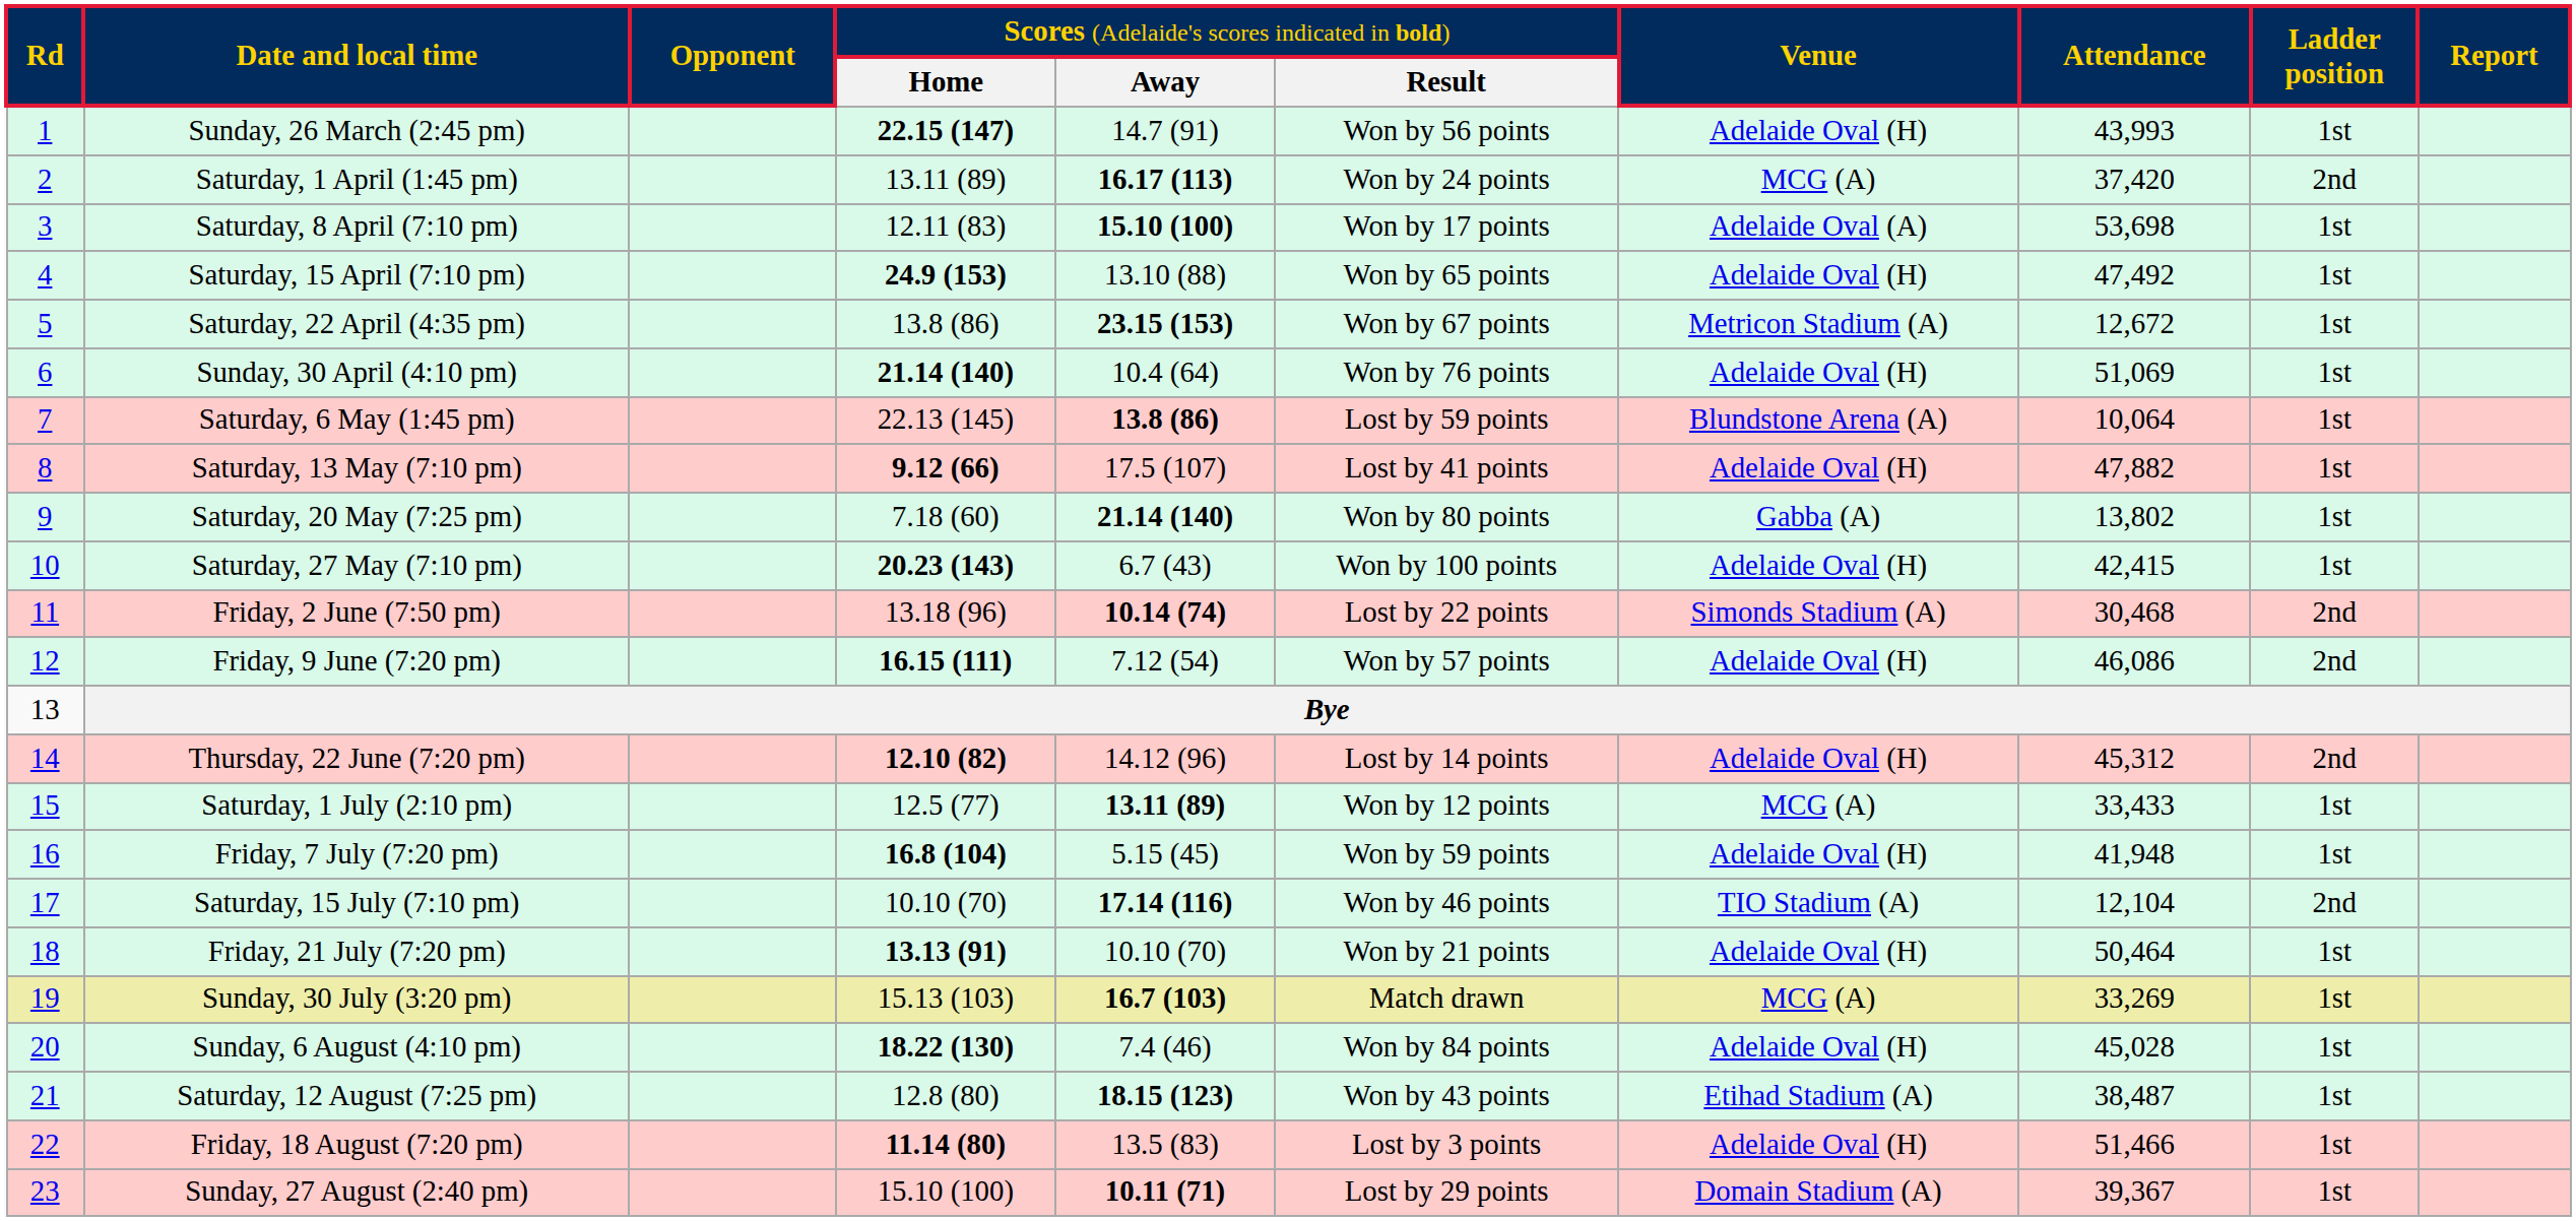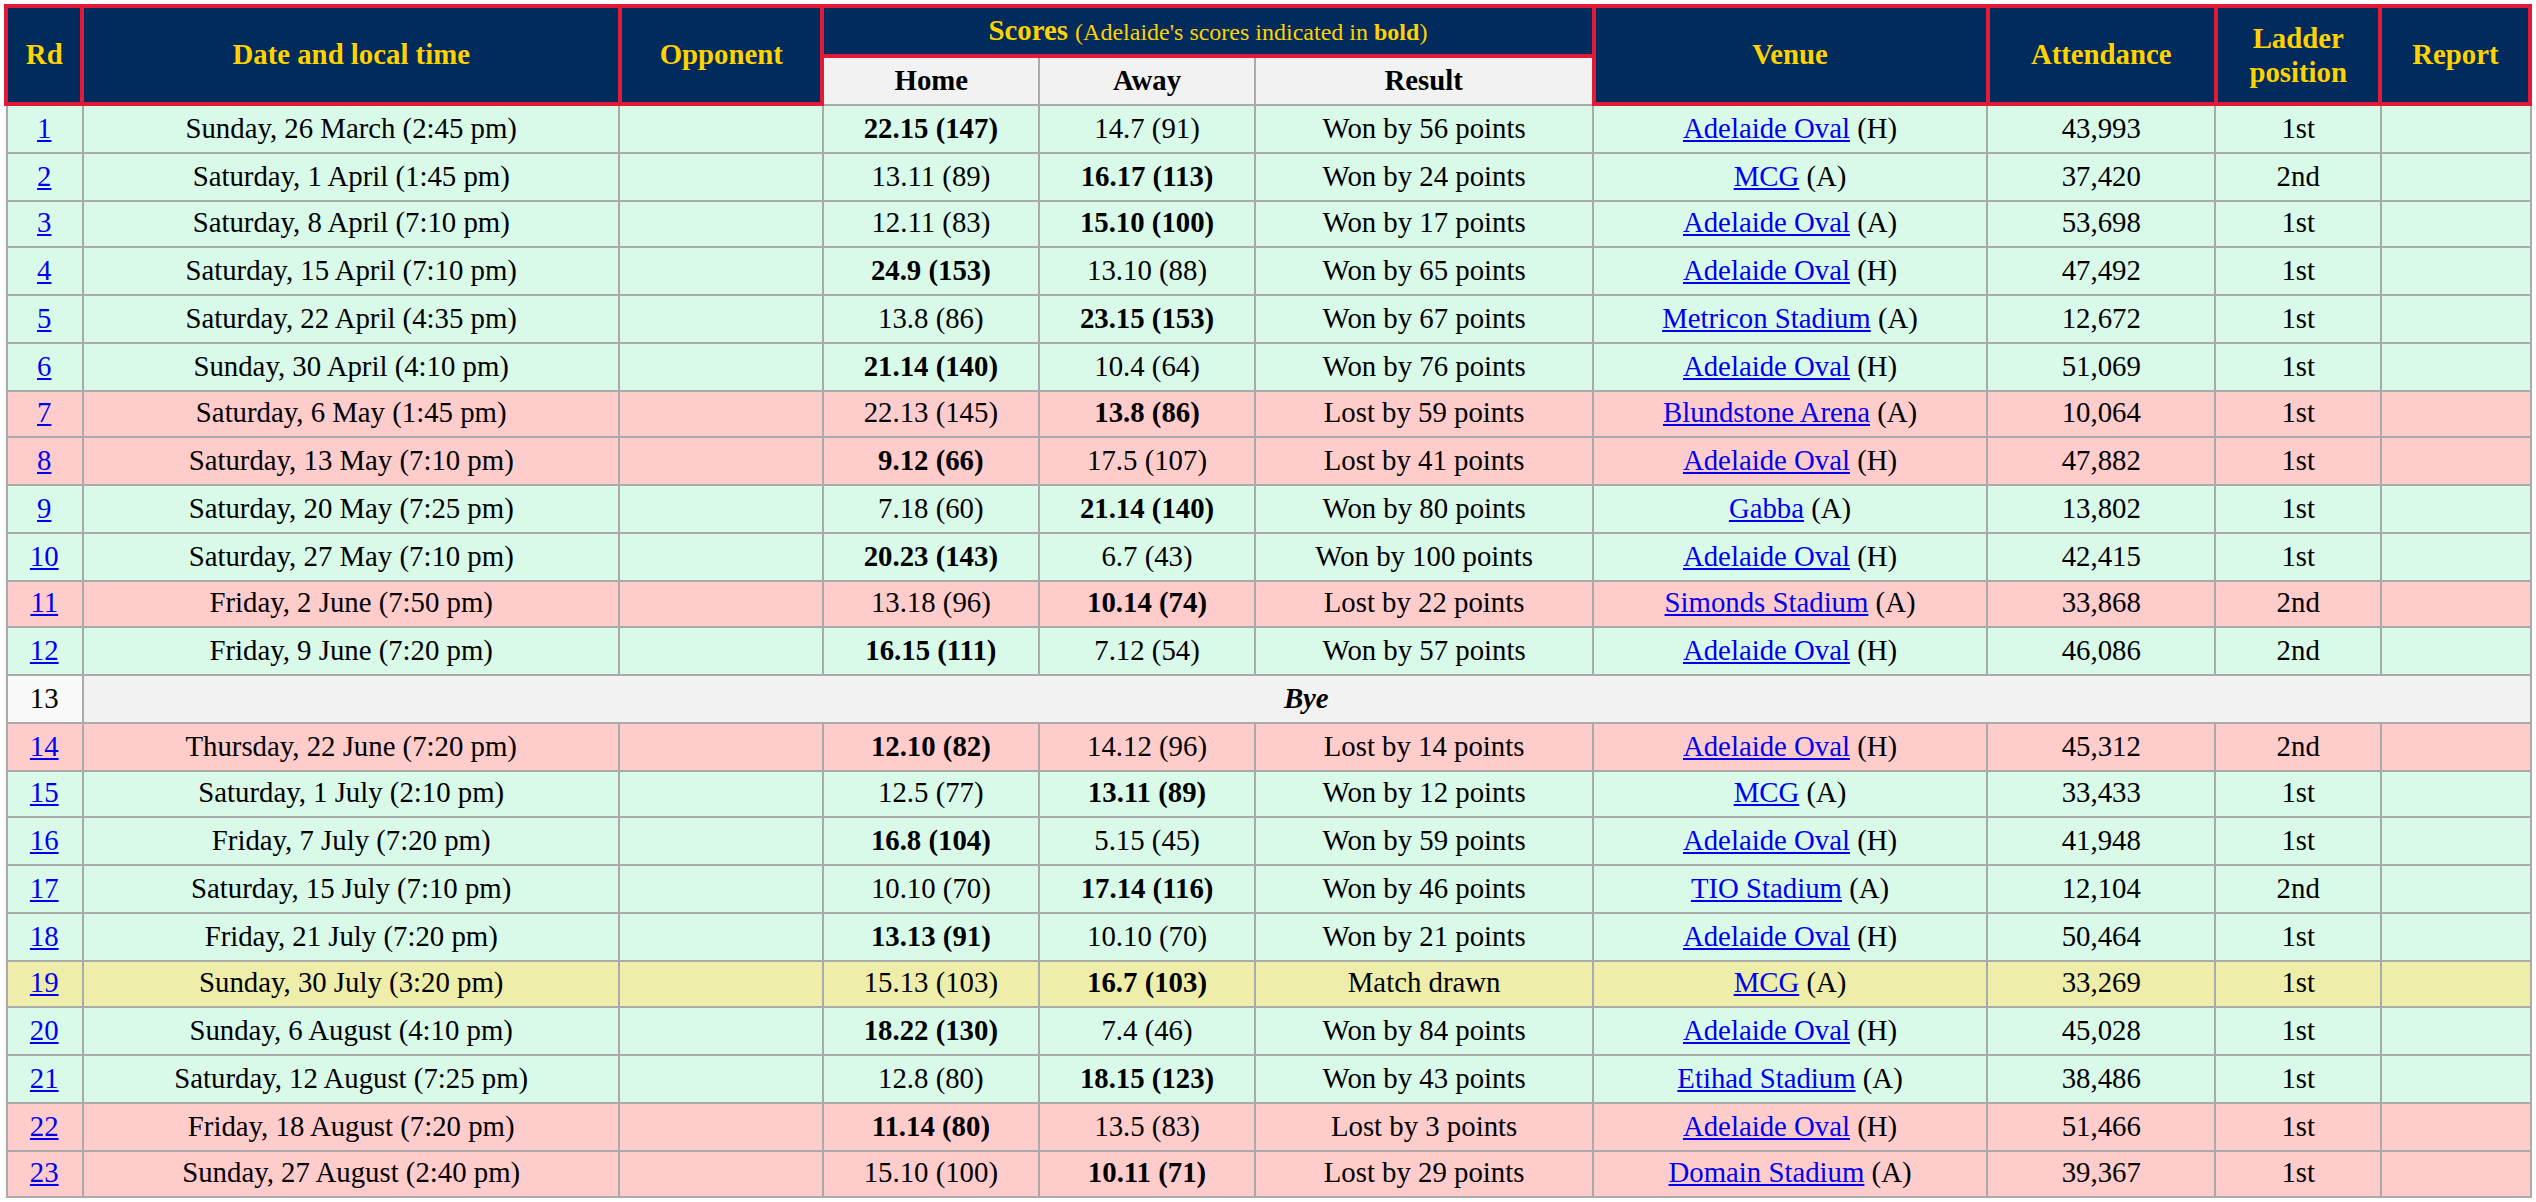 <table class="wikitable sortable" style="font-size:90%; text-align:center; width: 100%; margin-left: auto; margin-right: auto;">
 <tr style="background:#002B5C; color: #FFD200;">
 <td rowspan=2 style="border: solid #E21937 2px;"><strong>Rd</strong></td>
 <td rowspan=2 style="border: solid #E21937 2px;"><strong>Date and local time</strong></td>
 <td rowspan=2 style="border: solid #E21937 2px;"><strong>Opponent</strong></td>
 <td colspan=3 style="border: solid #E21937 2px;"><strong>Scores</strong> <small>(Adelaide's scores indicated in <strong>bold</strong>)</small></td>
 <td rowspan=2 style="border: solid #E21937 2px;"><strong>Venue</strong></td>
 <td rowspan=2 style="border: solid #E21937 2px;"><strong>Attendance</strong></td>
 <td rowspan=2 style="border: solid #E21937 2px;"><strong>Ladder<br>position</strong></td>
 <td rowspan=2 style="border: solid #E21937 2px;"><strong>Report</strong></td>
 </tr>
 <tr>
 <th><span>Home</span></th>
 <th><span>Away</span></th>
 <th><span>Result</span></th>
 </tr>
 <tr style="background:#d9f9e9;">
 <td><a href='#'>1</a></td>
 <td>Sunday, 26 March (2:45 pm)</td>
 <td></td>
 <td><strong>22.15 (147)</strong></td>
 <td>14.7 (91)</td>
 <td>Won by 56 points</td>
 <td><a href='#'>Adelaide Oval</a> (H)</td>
 <td>43,993</td>
 <td>1st</td>
 <td></td>
 </tr>
 <tr style="background:#d9f9e9">
 <td><a href='#'>2</a></td>
 <td>Saturday, 1 April (1:45 pm)</td>
 <td></td>
 <td>13.11 (89)</td>
 <td><strong>16.17 (113)</strong></td>
 <td>Won by 24 points</td>
 <td><a href='#'>MCG</a> (A)</td>
 <td>37,420</td>
 <td>2nd </td>
 <td></td>
 </tr>
 <tr style="background:#d9f9e9">
 <td><a href='#'>3</a></td>
 <td>Saturday, 8 April (7:10 pm)</td>
 <td></td>
 <td>12.11 (83)</td>
 <td><strong>15.10 (100)</strong></td>
 <td>Won by 17 points</td>
 <td><a href='#'>Adelaide Oval</a> (A)</td>
 <td>53,698</td>
 <td>1st </td>
 <td></td>
 </tr>
 <tr style="background:#d9f9e9">
 <td><a href='#'>4</a></td>
 <td>Saturday, 15 April (7:10 pm)</td>
 <td></td>
 <td><strong>24.9 (153)</strong></td>
 <td>13.10 (88)</td>
 <td>Won by 65 points</td>
 <td><a href='#'>Adelaide Oval</a> (H)</td>
 <td>47,492</td>
 <td>1st </td>
 <td></td>
 </tr>
 <tr style="background:#d9f9e9">
 <td><a href='#'>5</a></td>
 <td>Saturday, 22 April (4:35 pm)</td>
 <td></td>
 <td>13.8 (86)</td>
 <td><strong>23.15 (153)</strong></td>
 <td>Won by 67 points</td>
 <td><a href='#'>Metricon Stadium</a> (A)</td>
 <td>12,672</td>
 <td>1st </td>
 <td></td>
 </tr>
 <tr style="background:#d9f9e9">
 <td><a href='#'>6</a></td>
 <td>Sunday, 30 April (4:10 pm)</td>
 <td></td>
 <td><strong>21.14 (140)</strong></td>
 <td>10.4 (64)</td>
 <td>Won by 76 points</td>
 <td><a href='#'>Adelaide Oval</a> (H)</td>
 <td>51,069</td>
 <td>1st </td>
 <td></td>
 </tr>
 <tr style="background:#fcc">
 <td><a href='#'>7</a></td>
 <td>Saturday, 6 May (1:45 pm)</td>
 <td></td>
 <td>22.13 (145)</td>
 <td><strong>13.8 (86)</strong></td>
 <td>Lost by 59 points</td>
 <td><a href='#'>Blundstone Arena</a> (A)</td>
 <td>10,064</td>
 <td>1st </td>
 <td></td>
 </tr>
 <tr style="background:#fcc">
 <td><a href='#'>8</a></td>
 <td>Saturday, 13 May (7:10 pm)</td>
 <td></td>
 <td><strong>9.12 (66)</strong></td>
 <td>17.5 (107)</td>
 <td>Lost by 41 points</td>
 <td><a href='#'>Adelaide Oval</a> (H)</td>
 <td>47,882</td>
 <td>1st </td>
 <td></td>
 </tr>
 <tr style="background:#d9f9e9">
 <td><a href='#'>9</a></td>
 <td>Saturday, 20 May (7:25 pm)</td>
 <td></td>
 <td>7.18 (60)</td>
 <td><strong>21.14 (140)</strong></td>
 <td>Won by 80 points</td>
 <td><a href='#'>Gabba</a> (A)</td>
 <td>13,802</td>
 <td>1st </td>
 <td></td>
 </tr>
 <tr style="background:#d9f9e9">
 <td><a href='#'>10</a></td>
 <td>Saturday, 27 May (7:10 pm)</td>
 <td></td>
 <td><strong>20.23 (143)</strong></td>
 <td>6.7 (43)</td>
 <td>Won by 100 points</td>
 <td><a href='#'>Adelaide Oval</a> (H)</td>
 <td>42,415</td>
 <td>1st </td>
 <td></td>
 </tr>
 <tr style="background:#fcc">
 <td><a href='#'>11</a></td>
 <td>Friday, 2 June (7:50 pm)</td>
 <td></td>
 <td>13.18 (96)</td>
 <td><strong>10.14 (74)</strong></td>
 <td>Lost by 22 points</td>
 <td><a href='#'>Simonds Stadium</a> (A)</td>
-<td>30,468</td>
+<td>33,868</td>
 <td>2nd </td>
 <td></td>
 </tr>
 <tr style="background:#d9f9e9">
 <td><a href='#'>12</a></td>
 <td>Friday, 9 June (7:20 pm)</td>
 <td></td>
 <td><strong>16.15 (111)</strong></td>
 <td>7.12 (54)</td>
 <td>Won by 57 points</td>
 <td><a href='#'>Adelaide Oval</a> (H)</td>
 <td>46,086</td>
 <td>2nd </td>
 <td></td>
 </tr>
 <tr>
 <td>13</td>
 <th colspan=9><span><em>Bye</em></span></th>
 </tr>
 <tr style="background:#fcc">
 <td><a href='#'>14</a></td>
 <td>Thursday, 22 June (7:20 pm)</td>
 <td></td>
 <td><strong>12.10 (82)</strong></td>
 <td>14.12 (96)</td>
 <td>Lost by 14 points</td>
 <td><a href='#'>Adelaide Oval</a> (H)</td>
 <td>45,312</td>
 <td>2nd </td>
 <td></td>
 </tr>
 <tr style="background:#d9f9e9">
 <td><a href='#'>15</a></td>
 <td>Saturday, 1 July (2:10 pm)</td>
 <td></td>
 <td>12.5 (77)</td>
 <td><strong>13.11 (89)</strong></td>
 <td>Won by 12 points</td>
 <td><a href='#'>MCG</a> (A)</td>
 <td>33,433</td>
 <td>1st </td>
 <td></td>
 </tr>
 <tr style="background:#d9f9e9">
 <td><a href='#'>16</a></td>
 <td>Friday, 7 July (7:20 pm)</td>
 <td></td>
 <td><strong>16.8 (104)</strong></td>
 <td>5.15 (45)</td>
 <td>Won by 59 points</td>
 <td><a href='#'>Adelaide Oval</a> (H)</td>
 <td>41,948</td>
 <td>1st </td>
 <td></td>
 </tr>
 <tr style="background:#d9f9e9">
 <td><a href='#'>17</a></td>
 <td>Saturday, 15 July (7:10 pm)</td>
 <td></td>
 <td>10.10 (70)</td>
 <td><strong>17.14 (116)</strong></td>
 <td>Won by 46 points</td>
 <td><a href='#'>TIO Stadium</a> (A)</td>
 <td>12,104</td>
 <td>2nd </td>
 <td></td>
 </tr>
 <tr style="background:#d9f9e9">
 <td><a href='#'>18</a></td>
 <td>Friday, 21 July (7:20 pm)</td>
 <td></td>
 <td><strong>13.13 (91)</strong></td>
 <td>10.10 (70)</td>
 <td>Won by 21 points</td>
 <td><a href='#'>Adelaide Oval</a> (H)</td>
 <td>50,464</td>
 <td>1st </td>
 <td></td>
 </tr>
 <tr style="background:#eea">
 <td><a href='#'>19</a></td>
 <td>Sunday, 30 July (3:20 pm)</td>
 <td></td>
 <td>15.13 (103)</td>
 <td><strong>16.7 (103)</strong></td>
 <td>Match drawn</td>
 <td><a href='#'>MCG</a> (A)</td>
 <td>33,269</td>
 <td>1st </td>
 <td></td>
 </tr>
 <tr style="background:#d9f9e9">
 <td><a href='#'>20</a></td>
 <td>Sunday, 6 August (4:10 pm)</td>
 <td></td>
 <td><strong>18.22 (130)</strong></td>
 <td>7.4 (46)</td>
 <td>Won by 84 points</td>
 <td><a href='#'>Adelaide Oval</a> (H)</td>
 <td>45,028</td>
 <td>1st </td>
 <td></td>
 </tr>
 <tr style="background:#d9f9e9">
 <td><a href='#'>21</a></td>
 <td>Saturday, 12 August (7:25 pm)</td>
 <td></td>
 <td>12.8 (80)</td>
 <td><strong>18.15 (123)</strong></td>
 <td>Won by 43 points</td>
 <td><a href='#'>Etihad Stadium</a> (A)</td>
-<td>38,487</td>
+<td>38,486</td>
 <td>1st </td>
 <td></td>
 </tr>
 <tr style="background:#fcc">
 <td><a href='#'>22</a></td>
 <td>Friday, 18 August (7:20 pm)</td>
 <td></td>
 <td><strong>11.14 (80)</strong></td>
 <td>13.5 (83)</td>
 <td>Lost by 3 points</td>
 <td><a href='#'>Adelaide Oval</a> (H)</td>
 <td>51,466</td>
 <td>1st </td>
 <td></td>
 </tr>
 <tr style="background:#fcc">
 <td><a href='#'>23</a></td>
 <td>Sunday, 27 August (2:40 pm)</td>
 <td></td>
 <td>15.10 (100)</td>
 <td><strong>10.11 (71)</strong></td>
 <td>Lost by 29 points</td>
 <td><a href='#'>Domain Stadium</a> (A)</td>
 <td>39,367</td>
 <td>1st </td>
 <td></td>
 </tr>
 </table>
